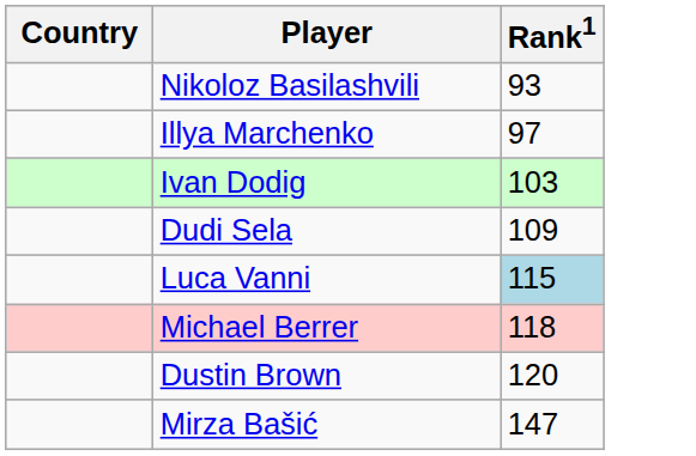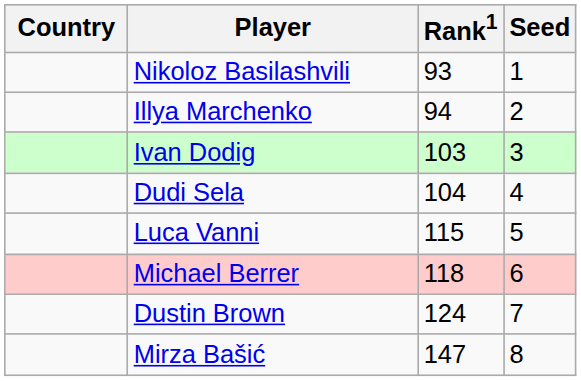 <table class="sortable wikitable">
 <tr>
 <th width="70">Country</th>
 <th width="175">Player</th>
 <th>Rank<sup>1</sup></th>
+<th>Seed</th>
 </tr>
 <tr>
 <td></td>
 <td><a href='#'>Nikoloz Basilashvili</a></td>
 <td>93</td>
+<td>1</td>
 </tr>
 <tr>
 <td></td>
 <td><a href='#'>Illya Marchenko</a></td>
-<td>97</td>
+<td>94</td>
+<td>2</td>
 </tr>
 <tr style="background:#cfc;">
 <td></td>
 <td><a href='#'>Ivan Dodig</a></td>
 <td>103</td>
+<td>3</td>
 </tr>
 <tr>
 <td></td>
 <td><a href='#'>Dudi Sela</a></td>
-<td>109</td>
+<td>104</td>
+<td>4</td>
 </tr>
 <tr>
 <td></td>
 <td><a href='#'>Luca Vanni</a></td>
-<td style="background: lightblue;">115</td>
+<td>115</td>
+<td>5</td>
 </tr>
 <tr style="background:#fcc;">
 <td></td>
 <td><a href='#'>Michael Berrer</a></td>
 <td>118</td>
+<td>6</td>
 </tr>
 <tr>
 <td></td>
 <td><a href='#'>Dustin Brown</a></td>
-<td>120</td>
+<td>124</td>
+<td>7</td>
 </tr>
 <tr>
 <td></td>
 <td><a href='#'>Mirza Bašić</a></td>
 <td>147</td>
+<td>8</td>
 </tr>
 </table>
